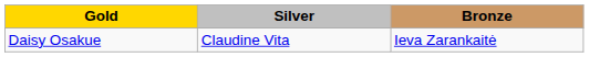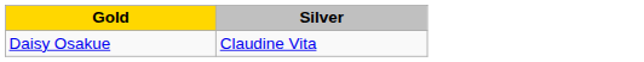 <table class="wikitable" style="text-align:left">
 <tr align="center">
 <td width=200 bgcolor=gold><strong>Gold</strong></td>
 <td width=200 bgcolor=silver><strong>Silver</strong></td>
-<td width=200 bgcolor=CC9966><strong>Bronze</strong></td>
 </tr>
 <tr>
 <td><a href='#'>Daisy Osakue</a><br></td>
 <td><a href='#'>Claudine Vita</a><br></td>
-<td><a href='#'>Ieva Zarankaitė</a><br></td>
 </tr>
 </table>
